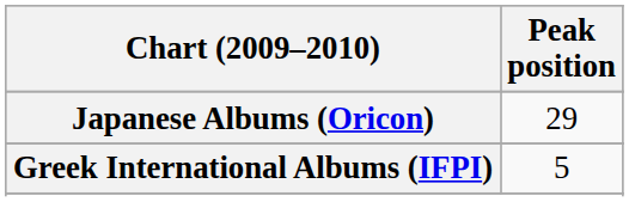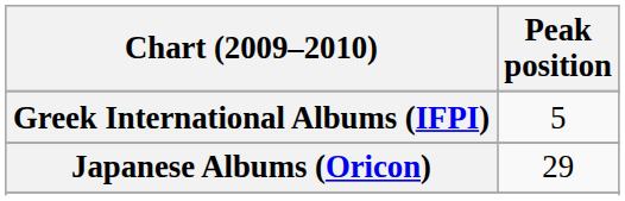 <table class="wikitable sortable plainrowheaders" style="text-align:center">
 <tr>
 <th scope="col">Chart (2009–2010)</th>
 <th scope="col">Peak<br>position</th>
 </tr>
 <tr>
 </tr>
 <tr>
 </tr>
 <tr>
 </tr>
 <tr>
 </tr>
 <tr>
 </tr>
 <tr>
 </tr>
 <tr>
 </tr>
 <tr>
 </tr>
 <tr>
 </tr>
 <tr>
-<th scope="row">Japanese Albums (<a href='#'>Oricon</a>)</th>
-<td>29</td>
+<th scope="row">Greek International Albums (<a href='#'>IFPI</a>)</th>
+<td>5</td>
 </tr>
 <tr>
 </tr>
 <tr>
 </tr>
 <tr>
 </tr>
 <tr>
-<th scope="row">Greek International Albums (<a href='#'>IFPI</a>)</th>
-<td>5</td>
+<th scope="row">Japanese Albums (<a href='#'>Oricon</a>)</th>
+<td>29</td>
 </tr>
 <tr>
 </tr>
 <tr>
 </tr>
 <tr>
 </tr>
 <tr>
 </tr>
 <tr>
 </tr>
 <tr>
 </tr>
 <tr>
 </tr>
 </table>
